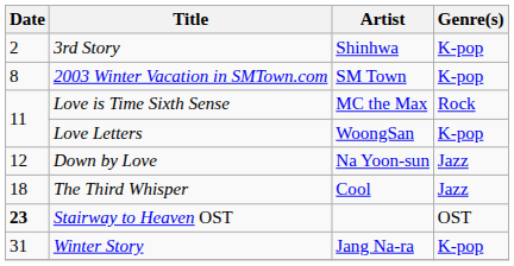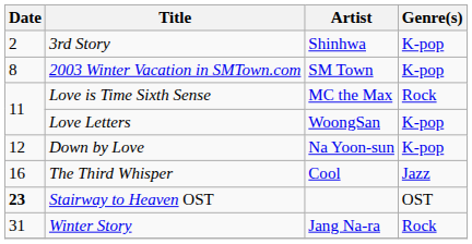 <table class="wikitable" style="text-align: left;">
 <tr>
 <th>Date</th>
 <th>Title</th>
 <th>Artist</th>
 <th>Genre(s)</th>
 </tr>
 <tr>
 <td>2</td>
 <td><em>3rd Story</em></td>
 <td><a href='#'>Shinhwa</a></td>
 <td><a href='#'>K-pop</a></td>
 </tr>
 <tr>
 <td>8</td>
 <td><em><a href='#'>2003 Winter Vacation in SMTown.com</a></em></td>
 <td><a href='#'>SM Town</a></td>
 <td><a href='#'>K-pop</a></td>
 </tr>
 <tr>
 <td rowspan="2">11</td>
 <td><em>Love is Time Sixth Sense</em></td>
 <td><a href='#'>MC the Max</a></td>
 <td><a href='#'>Rock</a></td>
 </tr>
 <tr>
 <td><em>Love Letters</em></td>
 <td><a href='#'>WoongSan</a></td>
 <td><a href='#'>K-pop</a></td>
 </tr>
 <tr>
 <td>12</td>
 <td><em>Down by Love</em></td>
 <td><a href='#'>Na Yoon-sun</a></td>
-<td><a href='#'>Jazz</a></td>
+<td><a href='#'>K-pop</a></td>
 </tr>
 <tr>
-<td>18</td>
+<td>16</td>
 <td><em>The Third Whisper</em></td>
 <td><a href='#'>Cool</a></td>
 <td><a href='#'>Jazz</a></td>
 </tr>
 <tr>
 <td><strong>23</strong></td>
 <td><em><a href='#'>Stairway to Heaven</a></em> OST</td>
 <td></td>
 <td>OST</td>
 </tr>
 <tr>
 <td rowspan="1">31</td>
 <td><em><a href='#'>Winter Story</a></em></td>
 <td><a href='#'>Jang Na-ra</a></td>
-<td><a href='#'>K-pop</a></td>
+<td><a href='#'>Rock</a></td>
 </tr>
 <tr>
 </tr>
 </table>
